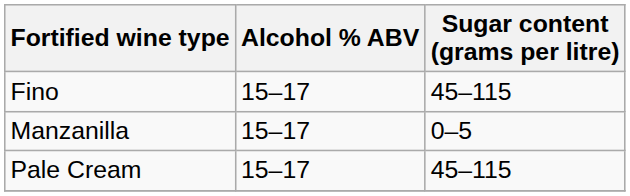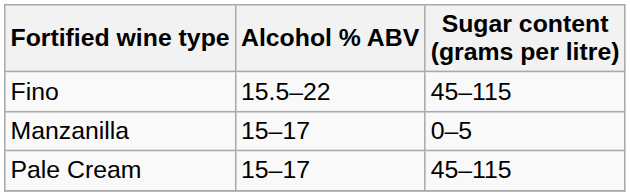 <table class="wikitable">
 <tr>
 <th>Fortified wine type</th>
 <th>Alcohol % ABV</th>
 <th>Sugar content<br>(grams per litre)</th>
 </tr>
 <tr>
 <td>Fino</td>
-<td>15–17</td>
+<td>15.5–22</td>
 <td>45–115</td>
 </tr>
 <tr>
 <td>Manzanilla</td>
 <td>15–17</td>
 <td>0–5</td>
 </tr>
 <tr>
 <td>Pale Cream</td>
 <td>15–17</td>
 <td>45–115</td>
 </tr>
 <tr>
 </tr>
 </table>
